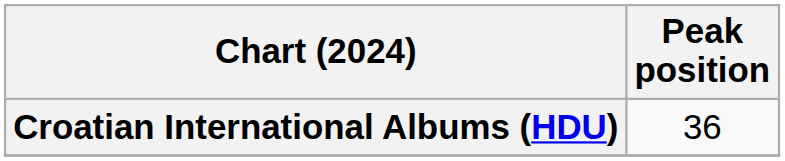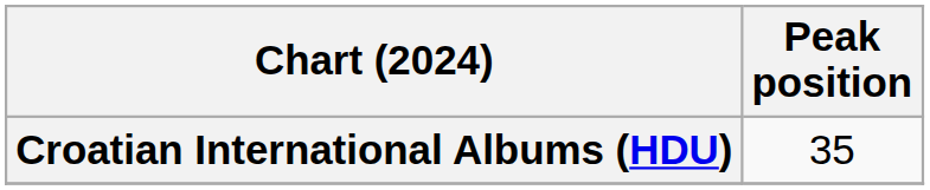 <table class="wikitable sortable plainrowheaders" style="text-align:center">
 <tr>
 <th scope="col">Chart (2024)</th>
 <th scope="col">Peak<br>position</th>
 </tr>
 <tr>
 <th scope="row">Croatian International Albums (<a href='#'>HDU</a>)</th>
-<td>36</td>
+<td>35</td>
 </tr>
 <tr>
 </tr>
 <tr>
 </tr>
 <tr>
 </tr>
 <tr>
 </tr>
 </table>
